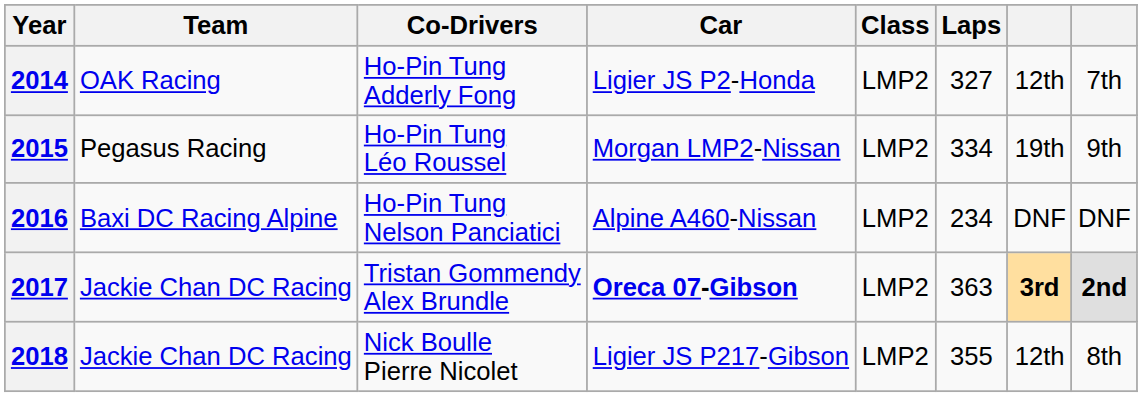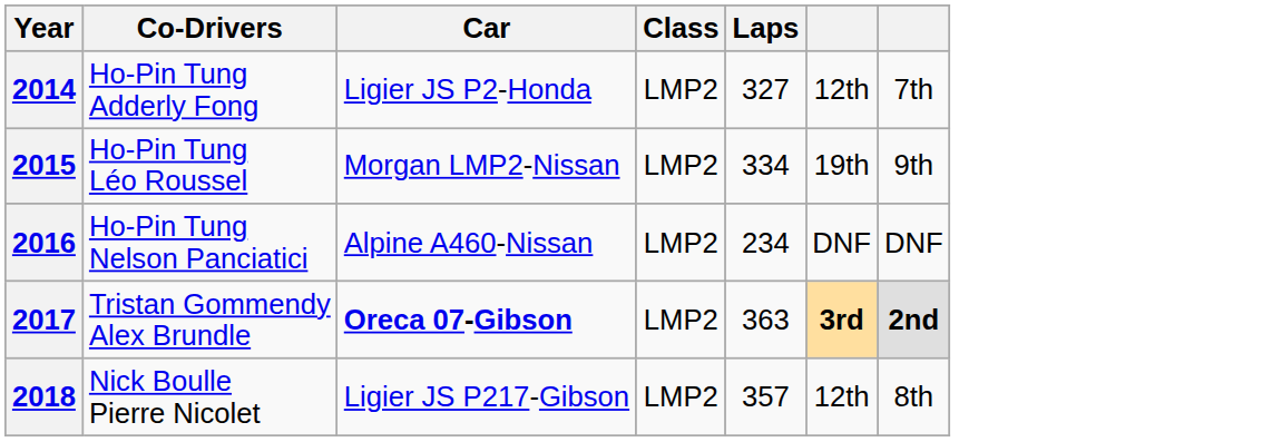 <table class="wikitable" style="text-align:center; font-size:90%">
 <tr>
 <th>Year</th>
-<th>Team</th>
 <th>Co-Drivers</th>
 <th>Car</th>
 <th>Class</th>
 <th>Laps</th>
 <th></th>
 <th></th>
 </tr>
 <tr>
 <th><a href='#'>2014</a></th>
-<td align="left"> <a href='#'>OAK Racing</a></td>
 <td align="left"> <a href='#'>Ho-Pin Tung</a><br> <a href='#'>Adderly Fong</a></td>
 <td align="left"><a href='#'>Ligier JS P2</a>-<a href='#'>Honda</a></td>
 <td>LMP2</td>
 <td>327</td>
 <td>12th</td>
 <td>7th</td>
 </tr>
 <tr>
 <th><a href='#'>2015</a></th>
-<td align="left"> Pegasus Racing</td>
 <td align="left"> <a href='#'>Ho-Pin Tung</a><br> <a href='#'>Léo Roussel</a></td>
 <td align="left"><a href='#'>Morgan LMP2</a>-<a href='#'>Nissan</a></td>
 <td>LMP2</td>
 <td>334</td>
 <td>19th</td>
 <td>9th</td>
 </tr>
 <tr>
 <th><a href='#'>2016</a></th>
-<td align="left"> <a href='#'>Baxi DC Racing Alpine</a></td>
 <td align="left"> <a href='#'>Ho-Pin Tung</a><br> <a href='#'>Nelson Panciatici</a></td>
 <td align="left"><a href='#'>Alpine A460</a>-<a href='#'>Nissan</a></td>
 <td>LMP2</td>
 <td>234</td>
 <td>DNF</td>
 <td>DNF</td>
 </tr>
 <tr>
 <th><a href='#'>2017</a></th>
-<td align="left"> <a href='#'>Jackie Chan DC Racing</a></td>
 <td align="left"> <a href='#'>Tristan Gommendy</a><br> <a href='#'>Alex Brundle</a></td>
 <td align="left"><strong><a href='#'>Oreca 07</a>-<a href='#'>Gibson</a></strong></td>
 <td>LMP2</td>
 <td>363</td>
 <td style="background:#FFDF9F;"><strong>3rd</strong></td>
 <td style="background:#DFDFDF;"><strong>2nd</strong></td>
 </tr>
 <tr>
 <th><a href='#'>2018</a></th>
-<td align="left"> <a href='#'>Jackie Chan DC Racing</a></td>
 <td align="left"> <a href='#'>Nick Boulle</a><br> Pierre Nicolet</td>
 <td align="left"><a href='#'>Ligier JS P217</a>-<a href='#'>Gibson</a></td>
 <td>LMP2</td>
-<td>355</td>
+<td>357</td>
 <td>12th</td>
 <td>8th</td>
 </tr>
 </table>
